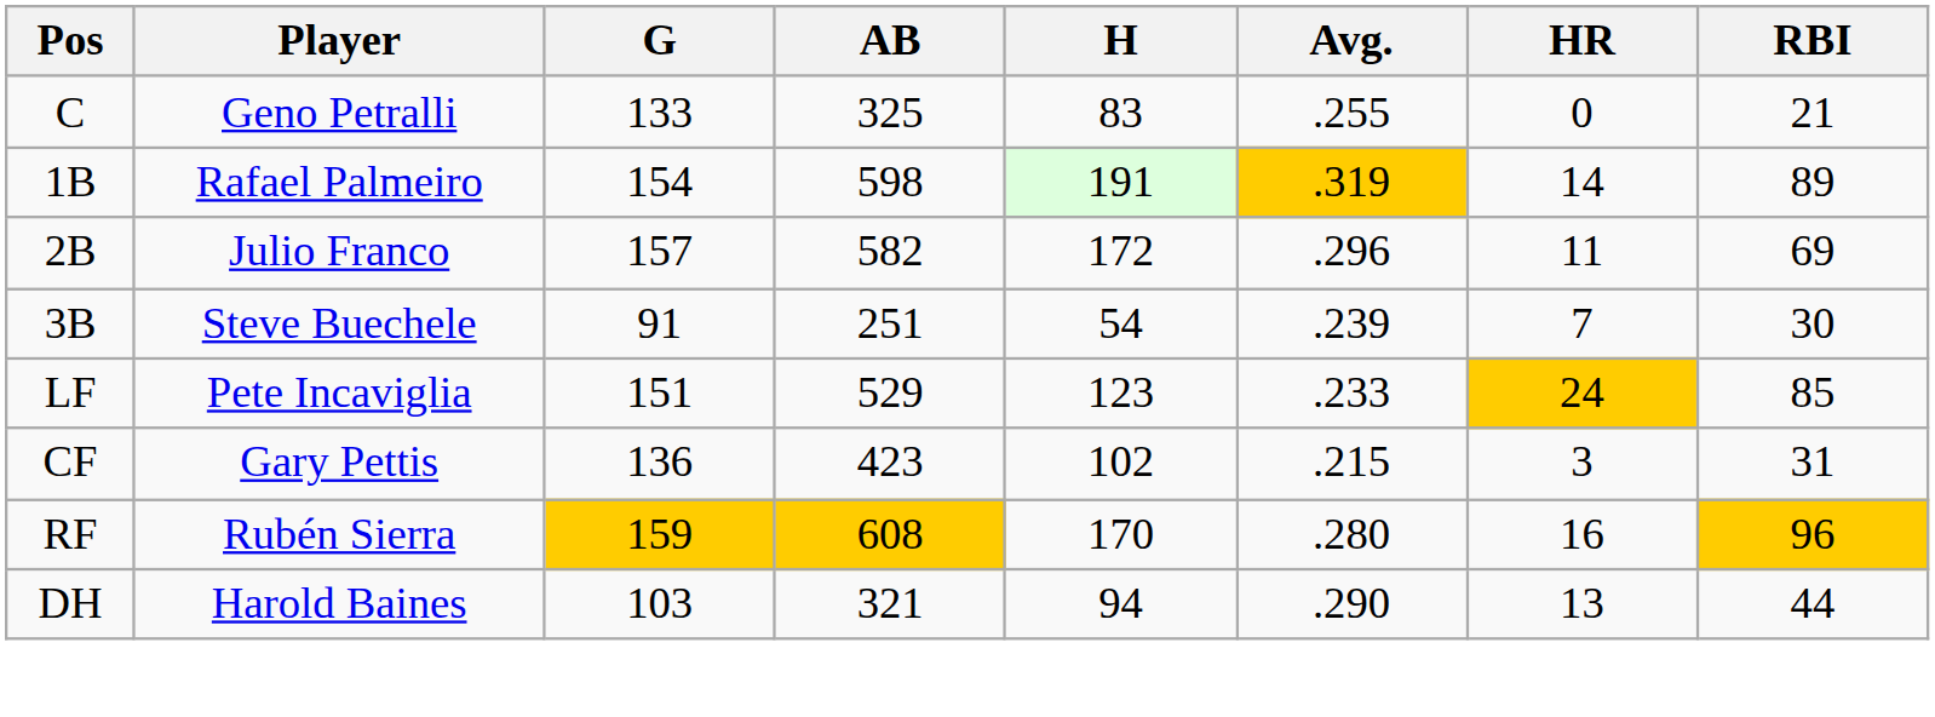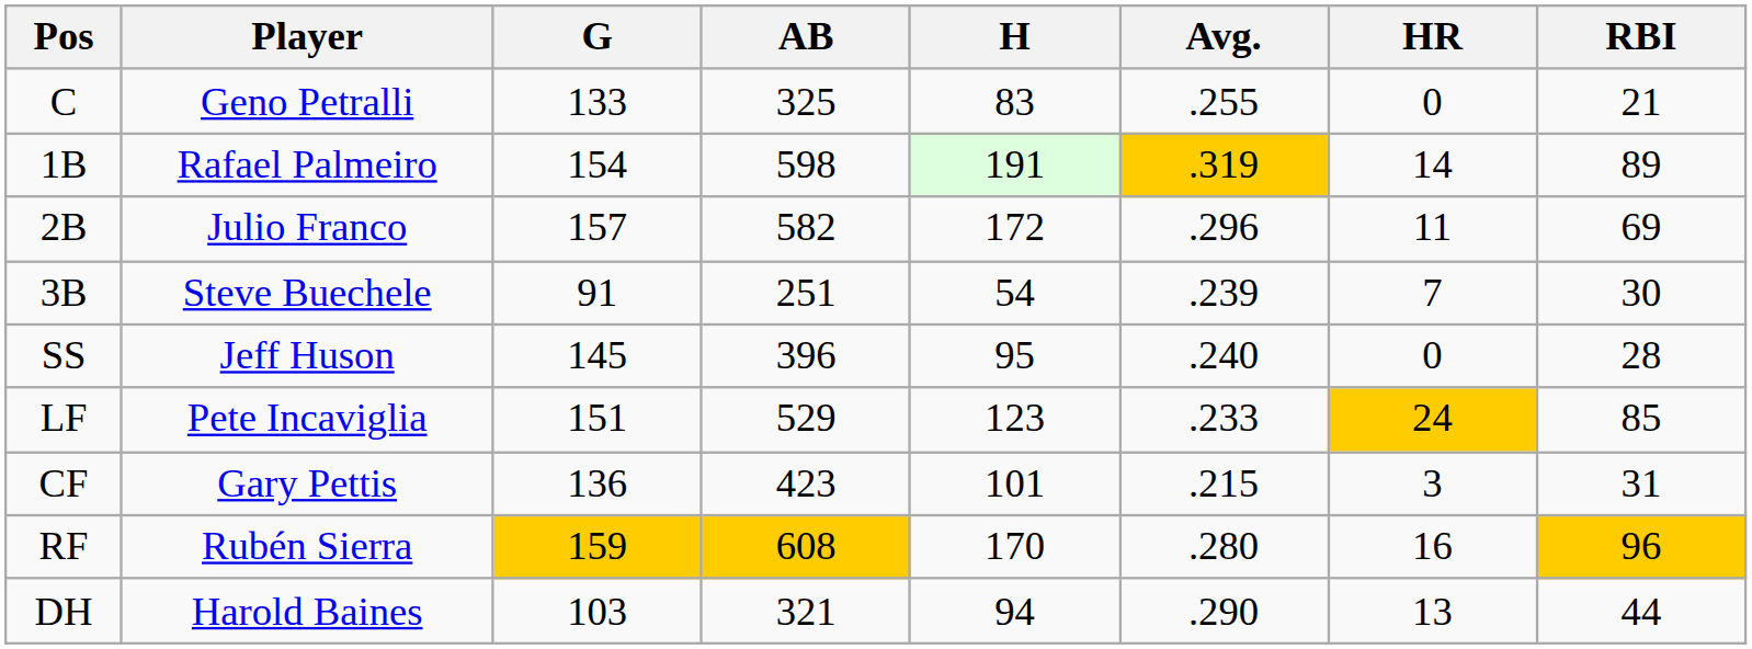 <table class="wikitable sortable">
 <tr>
 <th bgcolor="#DDDDFF" width="5%">Pos</th>
 <th bgcolor="#DDDDFF" width="16%">Player</th>
 <th bgcolor="#DDDDFF" width="9%">G</th>
 <th bgcolor="#DDDDFF" width="9%">AB</th>
 <th bgcolor="#DDDDFF" width="9%">H</th>
 <th bgcolor="#DDDDFF" width="9%">Avg.</th>
 <th bgcolor="#DDDDFF" width="9%">HR</th>
 <th bgcolor="#DDDDFF" width="9%">RBI</th>
 </tr>
 <tr align="center">
 <td>C</td>
 <td><a href='#'>Geno Petralli</a></td>
 <td>133</td>
 <td>325</td>
 <td>83</td>
 <td>.255</td>
 <td>0</td>
 <td>21</td>
 </tr>
 <tr align="center">
 <td>1B</td>
 <td><a href='#'>Rafael Palmeiro</a></td>
 <td>154</td>
 <td>598</td>
 <td style="background:#DDFFDD;">191</td>
 <td style="background:#fc0;">.319</td>
 <td>14</td>
 <td>89</td>
 </tr>
 <tr align="center">
 <td>2B</td>
 <td><a href='#'>Julio Franco</a></td>
 <td>157</td>
 <td>582</td>
 <td>172</td>
 <td>.296</td>
 <td>11</td>
 <td>69</td>
 </tr>
 <tr align="center">
 <td>3B</td>
 <td><a href='#'>Steve Buechele</a></td>
 <td>91</td>
 <td>251</td>
 <td>54</td>
 <td>.239</td>
 <td>7</td>
 <td>30</td>
 </tr>
 <tr align="center">
+<td>SS</td>
+<td><a href='#'>Jeff Huson</a></td>
+<td>145</td>
+<td>396</td>
+<td>95</td>
+<td>.240</td>
+<td>0</td>
+<td>28</td>
+</tr>
+<tr align="center">
 <td>LF</td>
 <td><a href='#'>Pete Incaviglia</a></td>
 <td>151</td>
 <td>529</td>
 <td>123</td>
 <td>.233</td>
 <td style="background:#fc0;">24</td>
 <td>85</td>
 </tr>
 <tr align="center">
 <td>CF</td>
 <td><a href='#'>Gary Pettis</a></td>
 <td>136</td>
 <td>423</td>
-<td>102</td>
+<td>101</td>
 <td>.215</td>
 <td>3</td>
 <td>31</td>
 </tr>
 <tr align="center">
 <td>RF</td>
 <td><a href='#'>Rubén Sierra</a></td>
 <td style="background:#fc0;">159</td>
 <td style="background:#fc0;">608</td>
 <td>170</td>
 <td>.280</td>
 <td>16</td>
 <td style="background:#fc0;">96</td>
 </tr>
 <tr align="center">
 <td>DH</td>
 <td><a href='#'>Harold Baines</a></td>
 <td>103</td>
 <td>321</td>
 <td>94</td>
 <td>.290</td>
 <td>13</td>
 <td>44</td>
 </tr>
 </table>
